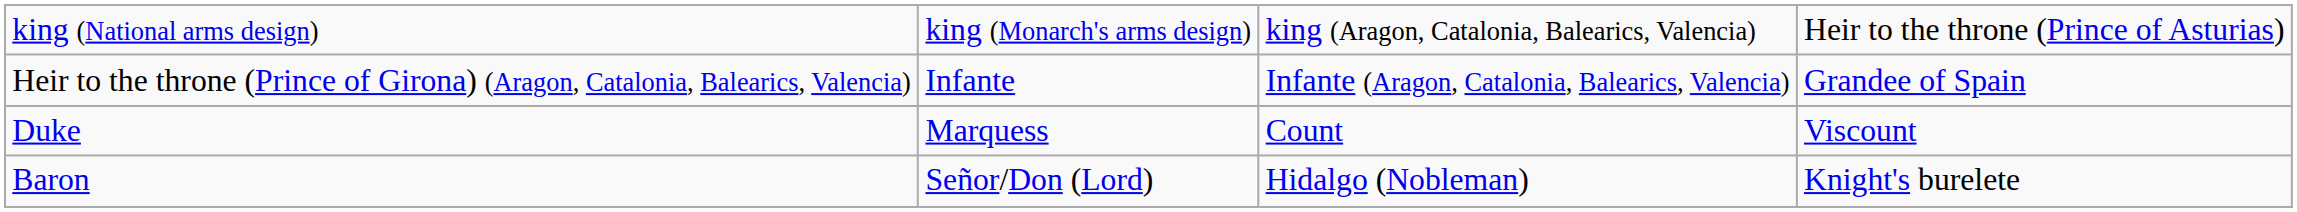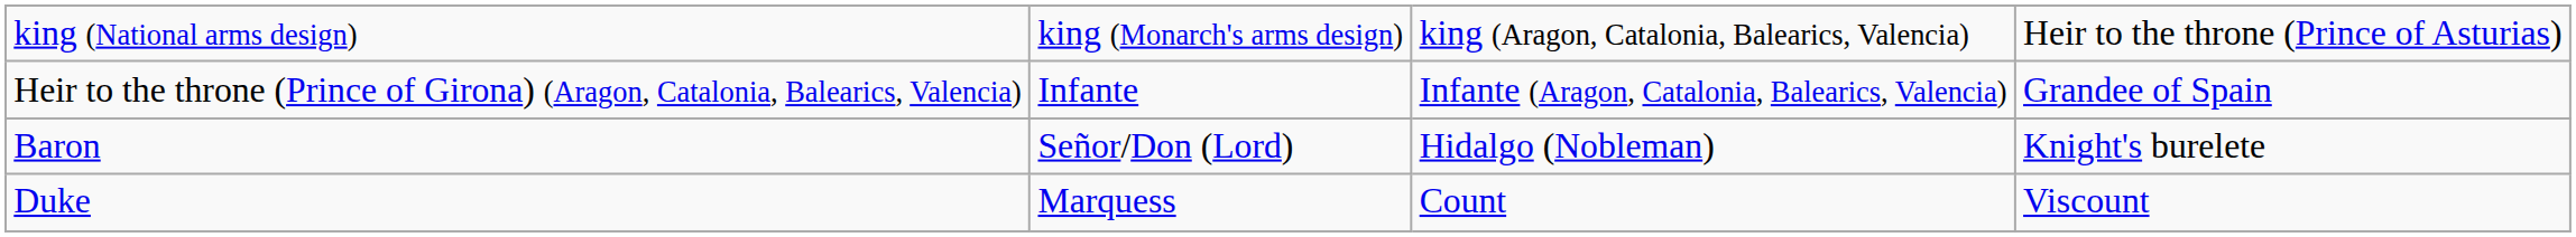 <table class="wikitable">
 <tr>
 <td> <a href='#'>king</a> <small>(<a href='#'>National arms design</a>)</small></td>
 <td> <a href='#'>king</a> <small>(<a href='#'>Monarch's arms design</a>)</small></td>
 <td> <a href='#'>king</a> <small>(Aragon, Catalonia, Balearics, Valencia)</small></td>
 <td> Heir to the throne (<a href='#'>Prince of Asturias</a>)</td>
 </tr>
 <tr>
 <td> Heir to the throne (<a href='#'>Prince of Girona</a>) <small>(<a href='#'>Aragon</a>, <a href='#'>Catalonia</a>, <a href='#'>Balearics</a>, <a href='#'>Valencia</a>)</small></td>
 <td> <a href='#'>Infante</a></td>
 <td> <a href='#'>Infante</a> <small>(<a href='#'>Aragon</a>, <a href='#'>Catalonia</a>, <a href='#'>Balearics</a>, <a href='#'>Valencia</a>)</small></td>
 <td> <a href='#'>Grandee of Spain</a></td>
 </tr>
 <tr>
+<td> <a href='#'>Baron</a></td>
+<td> <a href='#'>Señor</a>/<a href='#'>Don</a> (<a href='#'>Lord</a>)</td>
+<td> <a href='#'>Hidalgo</a> (<a href='#'>Nobleman</a>)</td>
+<td> <a href='#'>Knight's</a> burelete</td>
+</tr>
+<tr>
 <td> <a href='#'>Duke</a></td>
 <td> <a href='#'>Marquess</a></td>
 <td> <a href='#'>Count</a></td>
 <td> <a href='#'>Viscount</a></td>
 </tr>
-<tr>
-<td> <a href='#'>Baron</a></td>
-<td> <a href='#'>Señor</a>/<a href='#'>Don</a> (<a href='#'>Lord</a>)</td>
-<td> <a href='#'>Hidalgo</a> (<a href='#'>Nobleman</a>)</td>
-<td> <a href='#'>Knight's</a> burelete</td>
-</tr>
 </table>
